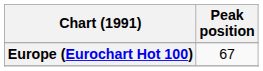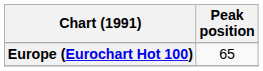 <table class="wikitable sortable plainrowheaders" style="text-align:center">
 <tr>
 <th>Chart (1991)</th>
 <th>Peak<br>position</th>
 </tr>
 <tr>
 </tr>
 <tr>
 </tr>
 <tr>
 <th scope="row">Europe (<a href='#'>Eurochart Hot 100</a>)</th>
-<td>67</td>
+<td>65</td>
 </tr>
 <tr>
 </tr>
 <tr>
 </tr>
 <tr>
 </tr>
 <tr>
 </tr>
 <tr>
 </tr>
 <tr>
 </tr>
 <tr>
 </tr>
 </table>
